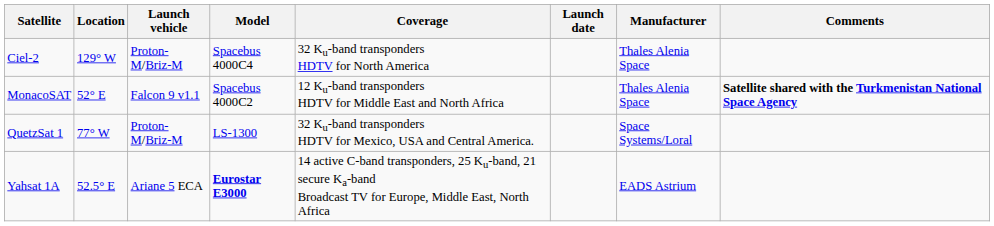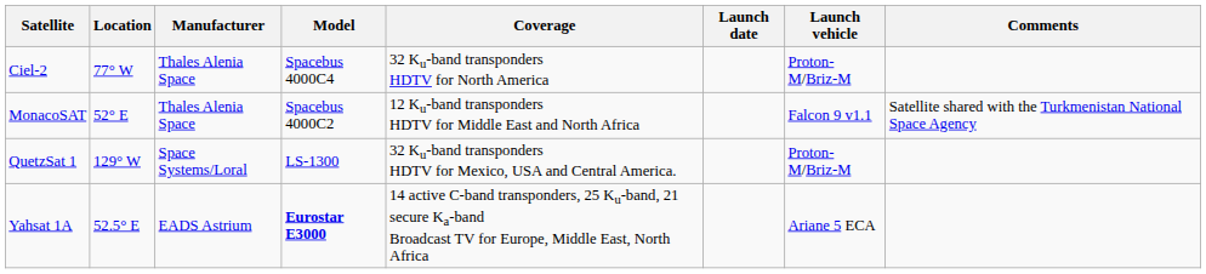 <table class="wikitable sortable">
 <tr>
 <th>Satellite</th>
 <th>Location</th>
-<th>Launch vehicle</th>
+<th>Manufacturer</th>
 <th>Model</th>
 <th>Coverage</th>
 <th>Launch date</th>
-<th>Manufacturer</th>
+<th>Launch vehicle</th>
 <th>Comments</th>
 </tr>
 <tr>
 <td><a href='#'>Ciel-2</a></td>
-<td data-sort-value="-129"><a href='#'>129° W</a></td>
-<td><a href='#'>Proton-M</a>/<a href='#'>Briz-M</a></td>
+<td data-sort-value="-77"><a href='#'>77° W</a></td>
+<td><a href='#'>Thales Alenia Space</a></td>
 <td><a href='#'>Spacebus</a> 4000C4</td>
 <td>32 K<sub>u</sub>-band transponders<br><a href='#'>HDTV</a> for North America</td>
 <td></td>
-<td><a href='#'>Thales Alenia Space</a></td>
+<td><a href='#'>Proton-M</a>/<a href='#'>Briz-M</a></td>
 <td></td>
 </tr>
 <tr>
 <td><a href='#'>MonacoSAT</a></td>
 <td data-sort-value="52"><a href='#'>52° E</a></td>
-<td><a href='#'>Falcon 9 v1.1</a></td>
+<td><a href='#'>Thales Alenia Space</a></td>
 <td><a href='#'>Spacebus</a> 4000C2</td>
 <td>12 K<sub>u</sub>-band transponders<br>HDTV for Middle East and North Africa</td>
 <td></td>
-<td><a href='#'>Thales Alenia Space</a></td>
-<td><strong>Satellite shared with the <a href='#'>Turkmenistan National Space Agency</a></strong></td>
+<td><a href='#'>Falcon 9 v1.1</a></td>
+<td>Satellite shared with the <a href='#'>Turkmenistan National Space Agency</a></td>
 </tr>
 <tr>
 <td><a href='#'>QuetzSat 1</a></td>
-<td data-sort-value="-77"><a href='#'>77° W</a></td>
-<td><a href='#'>Proton-M</a>/<a href='#'>Briz-M</a></td>
+<td data-sort-value="-129"><a href='#'>129° W</a></td>
+<td><a href='#'>Space Systems/Loral</a></td>
 <td><a href='#'>LS-1300</a></td>
 <td>32 K<sub>u</sub>-band transponders<br>HDTV for Mexico, USA and Central America.</td>
 <td></td>
-<td><a href='#'>Space Systems/Loral</a></td>
+<td><a href='#'>Proton-M</a>/<a href='#'>Briz-M</a></td>
 <td></td>
 </tr>
 <tr>
 <td><a href='#'>Yahsat 1A</a></td>
 <td data-sort-value="52.5"><a href='#'>52.5° E</a></td>
-<td><a href='#'>Ariane 5</a> ECA</td>
+<td><a href='#'>EADS Astrium</a></td>
 <td><strong><a href='#'>Eurostar E3000</a></strong></td>
 <td>14 active C-band transponders, 25 K<sub>u</sub>-band, 21 secure K<sub>a</sub>-band<br>Broadcast TV for Europe, Middle East, North Africa</td>
 <td></td>
-<td><a href='#'>EADS Astrium</a></td>
+<td><a href='#'>Ariane 5</a> ECA</td>
 <td></td>
 </tr>
 </table>
